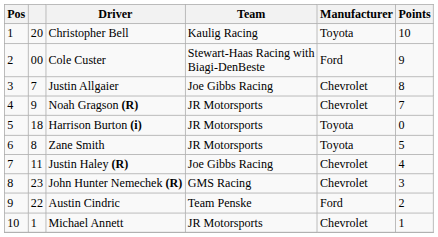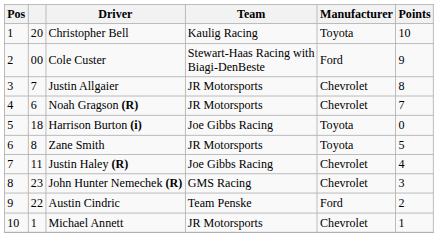 <table class="wikitable" style="font-size:98%">
 <tr>
 <th>Pos</th>
 <th></th>
 <th>Driver</th>
 <th>Team</th>
 <th>Manufacturer</th>
 <th>Points</th>
 </tr>
 <tr>
 <td>1</td>
 <td>20</td>
 <td>Christopher Bell</td>
 <td>Kaulig Racing</td>
 <td>Toyota</td>
 <td>10</td>
 </tr>
 <tr>
 <td>2</td>
 <td>00</td>
 <td>Cole Custer</td>
 <td>Stewart-Haas Racing with<br>Biagi-DenBeste</td>
 <td>Ford</td>
 <td>9</td>
 </tr>
 <tr>
 <td>3</td>
 <td>7</td>
 <td>Justin Allgaier</td>
-<td>Joe Gibbs Racing</td>
+<td>JR Motorsports</td>
 <td>Chevrolet</td>
 <td>8</td>
 </tr>
 <tr>
 <td>4</td>
-<td>9</td>
+<td>6</td>
 <td>Noah Gragson <strong>(R)</strong></td>
 <td>JR Motorsports</td>
 <td>Chevrolet</td>
 <td>7</td>
 </tr>
 <tr>
 <td>5</td>
 <td>18</td>
 <td>Harrison Burton <strong>(i)</strong></td>
-<td>JR Motorsports</td>
+<td>Joe Gibbs Racing</td>
 <td>Toyota</td>
 <td>0</td>
 </tr>
 <tr>
 <td>6</td>
 <td>8</td>
 <td>Zane Smith</td>
 <td>JR Motorsports</td>
 <td>Toyota</td>
 <td>5</td>
 </tr>
 <tr>
 <td>7</td>
 <td>11</td>
 <td>Justin Haley <strong>(R)</strong></td>
 <td>Joe Gibbs Racing</td>
 <td>Chevrolet</td>
 <td>4</td>
 </tr>
 <tr>
 <td>8</td>
 <td>23</td>
 <td>John Hunter Nemechek <strong>(R)</strong></td>
 <td>GMS Racing</td>
 <td>Chevrolet</td>
 <td>3</td>
 </tr>
 <tr>
 <td>9</td>
 <td>22</td>
 <td>Austin Cindric</td>
 <td>Team Penske</td>
 <td>Ford</td>
 <td>2</td>
 </tr>
 <tr>
 <td>10</td>
 <td>1</td>
 <td>Michael Annett</td>
 <td>JR Motorsports</td>
 <td>Chevrolet</td>
 <td>1</td>
 </tr>
 <tr>
 </tr>
 </table>
